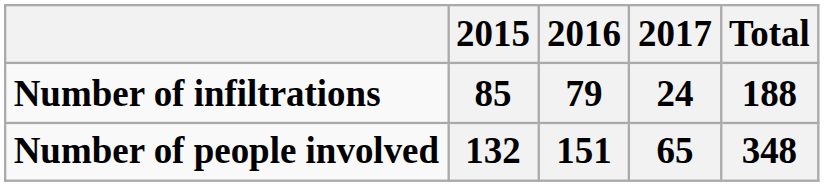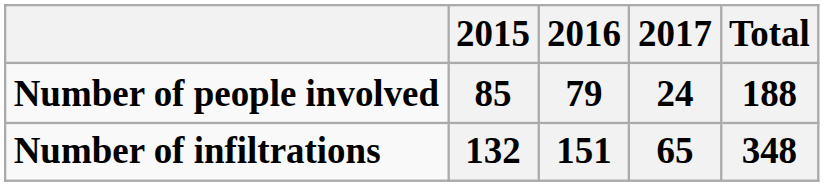 <table class="wikitable centre sortable">
 <tr>
 <th></th>
 <th>2015</th>
 <th>2016</th>
 <th>2017</th>
 <th>Total</th>
 </tr>
 <tr>
-<td style="text-align:left;"><strong>Number of infiltrations</strong></td>
+<td style="text-align:left;"><strong>Number of people involved</strong></td>
 <th>85</th>
 <th>79</th>
 <th>24</th>
 <th>188</th>
 </tr>
 <tr>
-<td style="text-align:left;"><strong>Number of people involved</strong></td>
+<td style="text-align:left;"><strong>Number of infiltrations</strong></td>
 <th>132</th>
 <th>151</th>
 <th>65</th>
 <th>348</th>
 </tr>
 </table>
